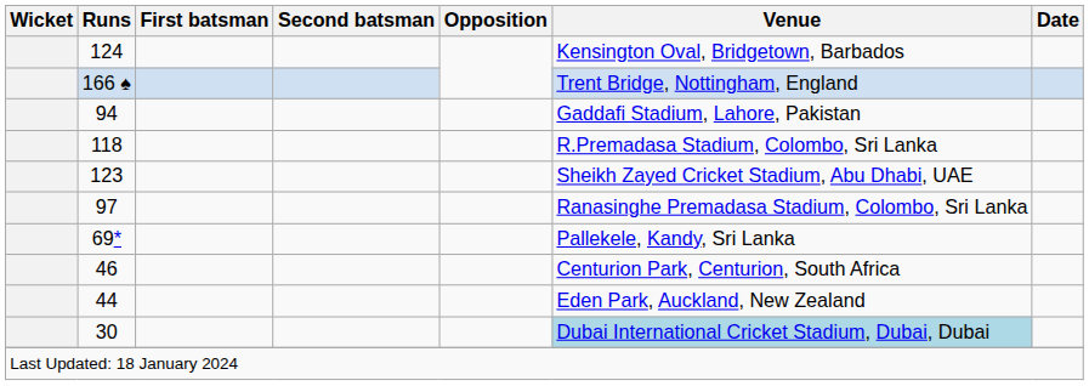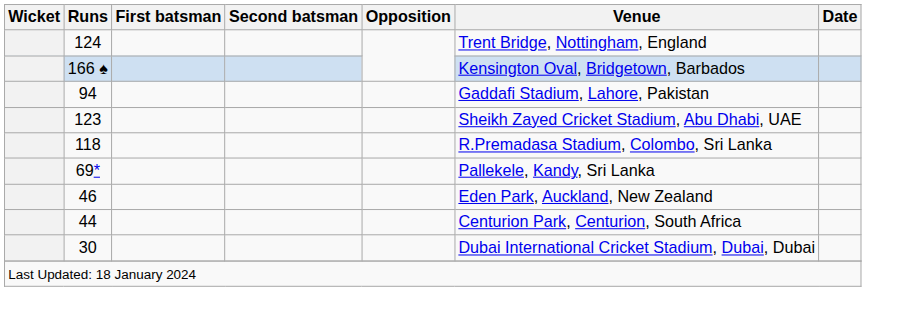 <table class="wikitable plainrowheaders sortable">
 <tr>
 <th scope=col>Wicket</th>
 <th scope=col>Runs</th>
 <th scope=col>First batsman</th>
 <th scope=col>Second batsman</th>
 <th scope=col>Opposition</th>
 <th scope=col>Venue</th>
 <th scope=col>Date</th>
 </tr>
 <tr>
 <th align=center></th>
 <td scope=row style=text-align:center;>124</td>
 <td></td>
 <td></td>
 <td rowspan=2></td>
-<td><a href='#'>Kensington Oval</a>, <a href='#'>Bridgetown</a>, Barbados</td>
+<td><a href='#'>Trent Bridge</a>, <a href='#'>Nottingham</a>, England</td>
 <td> </td>
 </tr>
 <tr bgcolor=#cee0f2>
 <th align=center></th>
 <td scope=row style=text-align:center;>166 ♠</td>
 <td></td>
 <td></td>
-<td><a href='#'>Trent Bridge</a>, <a href='#'>Nottingham</a>, England</td>
+<td><a href='#'>Kensington Oval</a>, <a href='#'>Bridgetown</a>, Barbados</td>
 <td> </td>
 </tr>
 <tr>
 <th align=center></th>
 <td scope=row style=text-align:center;>94</td>
 <td></td>
 <td></td>
 <td></td>
 <td><a href='#'>Gaddafi Stadium</a>, <a href='#'>Lahore</a>, Pakistan</td>
 <td></td>
 </tr>
 <tr>
 <th align=center></th>
-<td scope=row style=text-align:center;>118</td>
-<td></td>
-<td></td>
-<td></td>
-<td><a href='#'>R.Premadasa Stadium</a>, <a href='#'>Colombo</a>, Sri Lanka</td>
-<td></td>
-</tr>
-<tr>
-<th align=center></th>
 <td scope=row style=text-align:center;>123</td>
 <td></td>
 <td></td>
 <td></td>
 <td><a href='#'>Sheikh Zayed Cricket Stadium</a>, <a href='#'>Abu Dhabi</a>, UAE</td>
 <td> </td>
 </tr>
 <tr>
 <th align=center></th>
-<td scope=row style=text-align:center;>97</td>
+<td scope=row style=text-align:center;>118</td>
 <td></td>
 <td></td>
 <td></td>
-<td><a href='#'>Ranasinghe Premadasa Stadium</a>, <a href='#'>Colombo</a>, Sri Lanka</td>
+<td><a href='#'>R.Premadasa Stadium</a>, <a href='#'>Colombo</a>, Sri Lanka</td>
 <td></td>
 </tr>
 <tr>
 <th align=center></th>
 <td scope=row style=text-align:center;>69<a href='#'>*</a></td>
 <td></td>
 <td></td>
 <td></td>
 <td><a href='#'>Pallekele</a>, <a href='#'>Kandy</a>, Sri Lanka</td>
 <td></td>
 </tr>
 <tr>
 <th align=center></th>
 <td scope=row style=text-align:center;>46</td>
 <td></td>
 <td></td>
 <td></td>
-<td><a href='#'>Centurion Park</a>, <a href='#'>Centurion</a>, South Africa</td>
+<td><a href='#'>Eden Park</a>, <a href='#'>Auckland</a>, New Zealand</td>
 <td></td>
 </tr>
 <tr>
 <th align=center></th>
 <td scope=row style=text-align:center;>44</td>
 <td></td>
 <td></td>
 <td></td>
-<td><a href='#'>Eden Park</a>, <a href='#'>Auckland</a>, New Zealand</td>
+<td><a href='#'>Centurion Park</a>, <a href='#'>Centurion</a>, South Africa</td>
 <td></td>
 </tr>
 <tr>
 <th align=center></th>
 <td scope=row style=text-align:center;>30</td>
 <td></td>
 <td></td>
 <td></td>
-<td style="background: lightblue;"><a href='#'>Dubai International Cricket Stadium</a>, <a href='#'>Dubai</a>, Dubai</td>
+<td><a href='#'>Dubai International Cricket Stadium</a>, <a href='#'>Dubai</a>, Dubai</td>
 <td></td>
 </tr>
 <tr>
 </tr>
 <tr class=sortbottom>
 <td colspan=7><small>Last Updated: 18 January 2024</small></td>
 </tr>
 </table>
